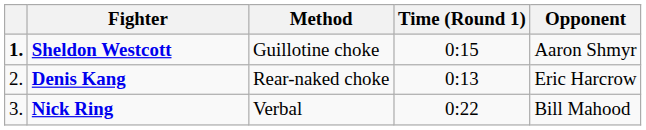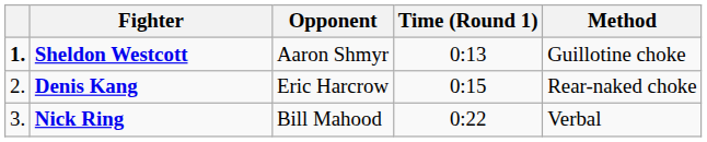 <table class=wikitable>
 <tr>
 <th></th>
 <th width=180>Fighter</th>
+<th>Opponent</th>
+<th>Time (Round 1)</th>
 <th>Method</th>
-<th>Time (Round 1)</th>
-<th>Opponent</th>
 </tr>
 <tr>
 <td><strong>1.</strong></td>
 <td> <strong><a href='#'>Sheldon Westcott</a></strong></td>
+<td>Aaron Shmyr</td>
+<td style="text-align:center;">0:13</td>
 <td>Guillotine choke</td>
-<td style="text-align:center;">0:15</td>
-<td>Aaron Shmyr</td>
 </tr>
 <tr>
 <td>2.</td>
 <td> <strong><a href='#'>Denis Kang</a></strong></td>
+<td>Eric Harcrow</td>
+<td style="text-align:center;">0:15</td>
 <td>Rear-naked choke</td>
-<td style="text-align:center;">0:13</td>
-<td>Eric Harcrow</td>
 </tr>
 <tr>
 <td>3.</td>
 <td> <strong><a href='#'>Nick Ring</a></strong></td>
+<td>Bill Mahood</td>
+<td style="text-align:center;">0:22</td>
 <td>Verbal</td>
-<td style="text-align:center;">0:22</td>
-<td>Bill Mahood</td>
 </tr>
 </table>
